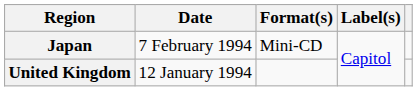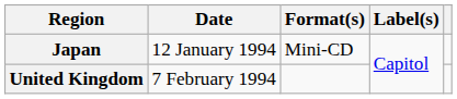 <table class="wikitable plainrowheaders">
 <tr>
 <th scope="col">Region</th>
 <th scope="col">Date</th>
 <th scope="col">Format(s)</th>
 <th scope="col">Label(s)</th>
 <th scope="col"></th>
 </tr>
 <tr>
 <th scope="row">Japan</th>
-<td>7 February 1994</td>
+<td>12 January 1994</td>
 <td>Mini-CD</td>
 <td rowspan="2"><a href='#'>Capitol</a></td>
 <td></td>
 </tr>
 <tr>
 <th scope="row">United Kingdom</th>
-<td>12 January 1994</td>
+<td>7 February 1994</td>
 <td></td>
 <td></td>
 </tr>
 </table>
